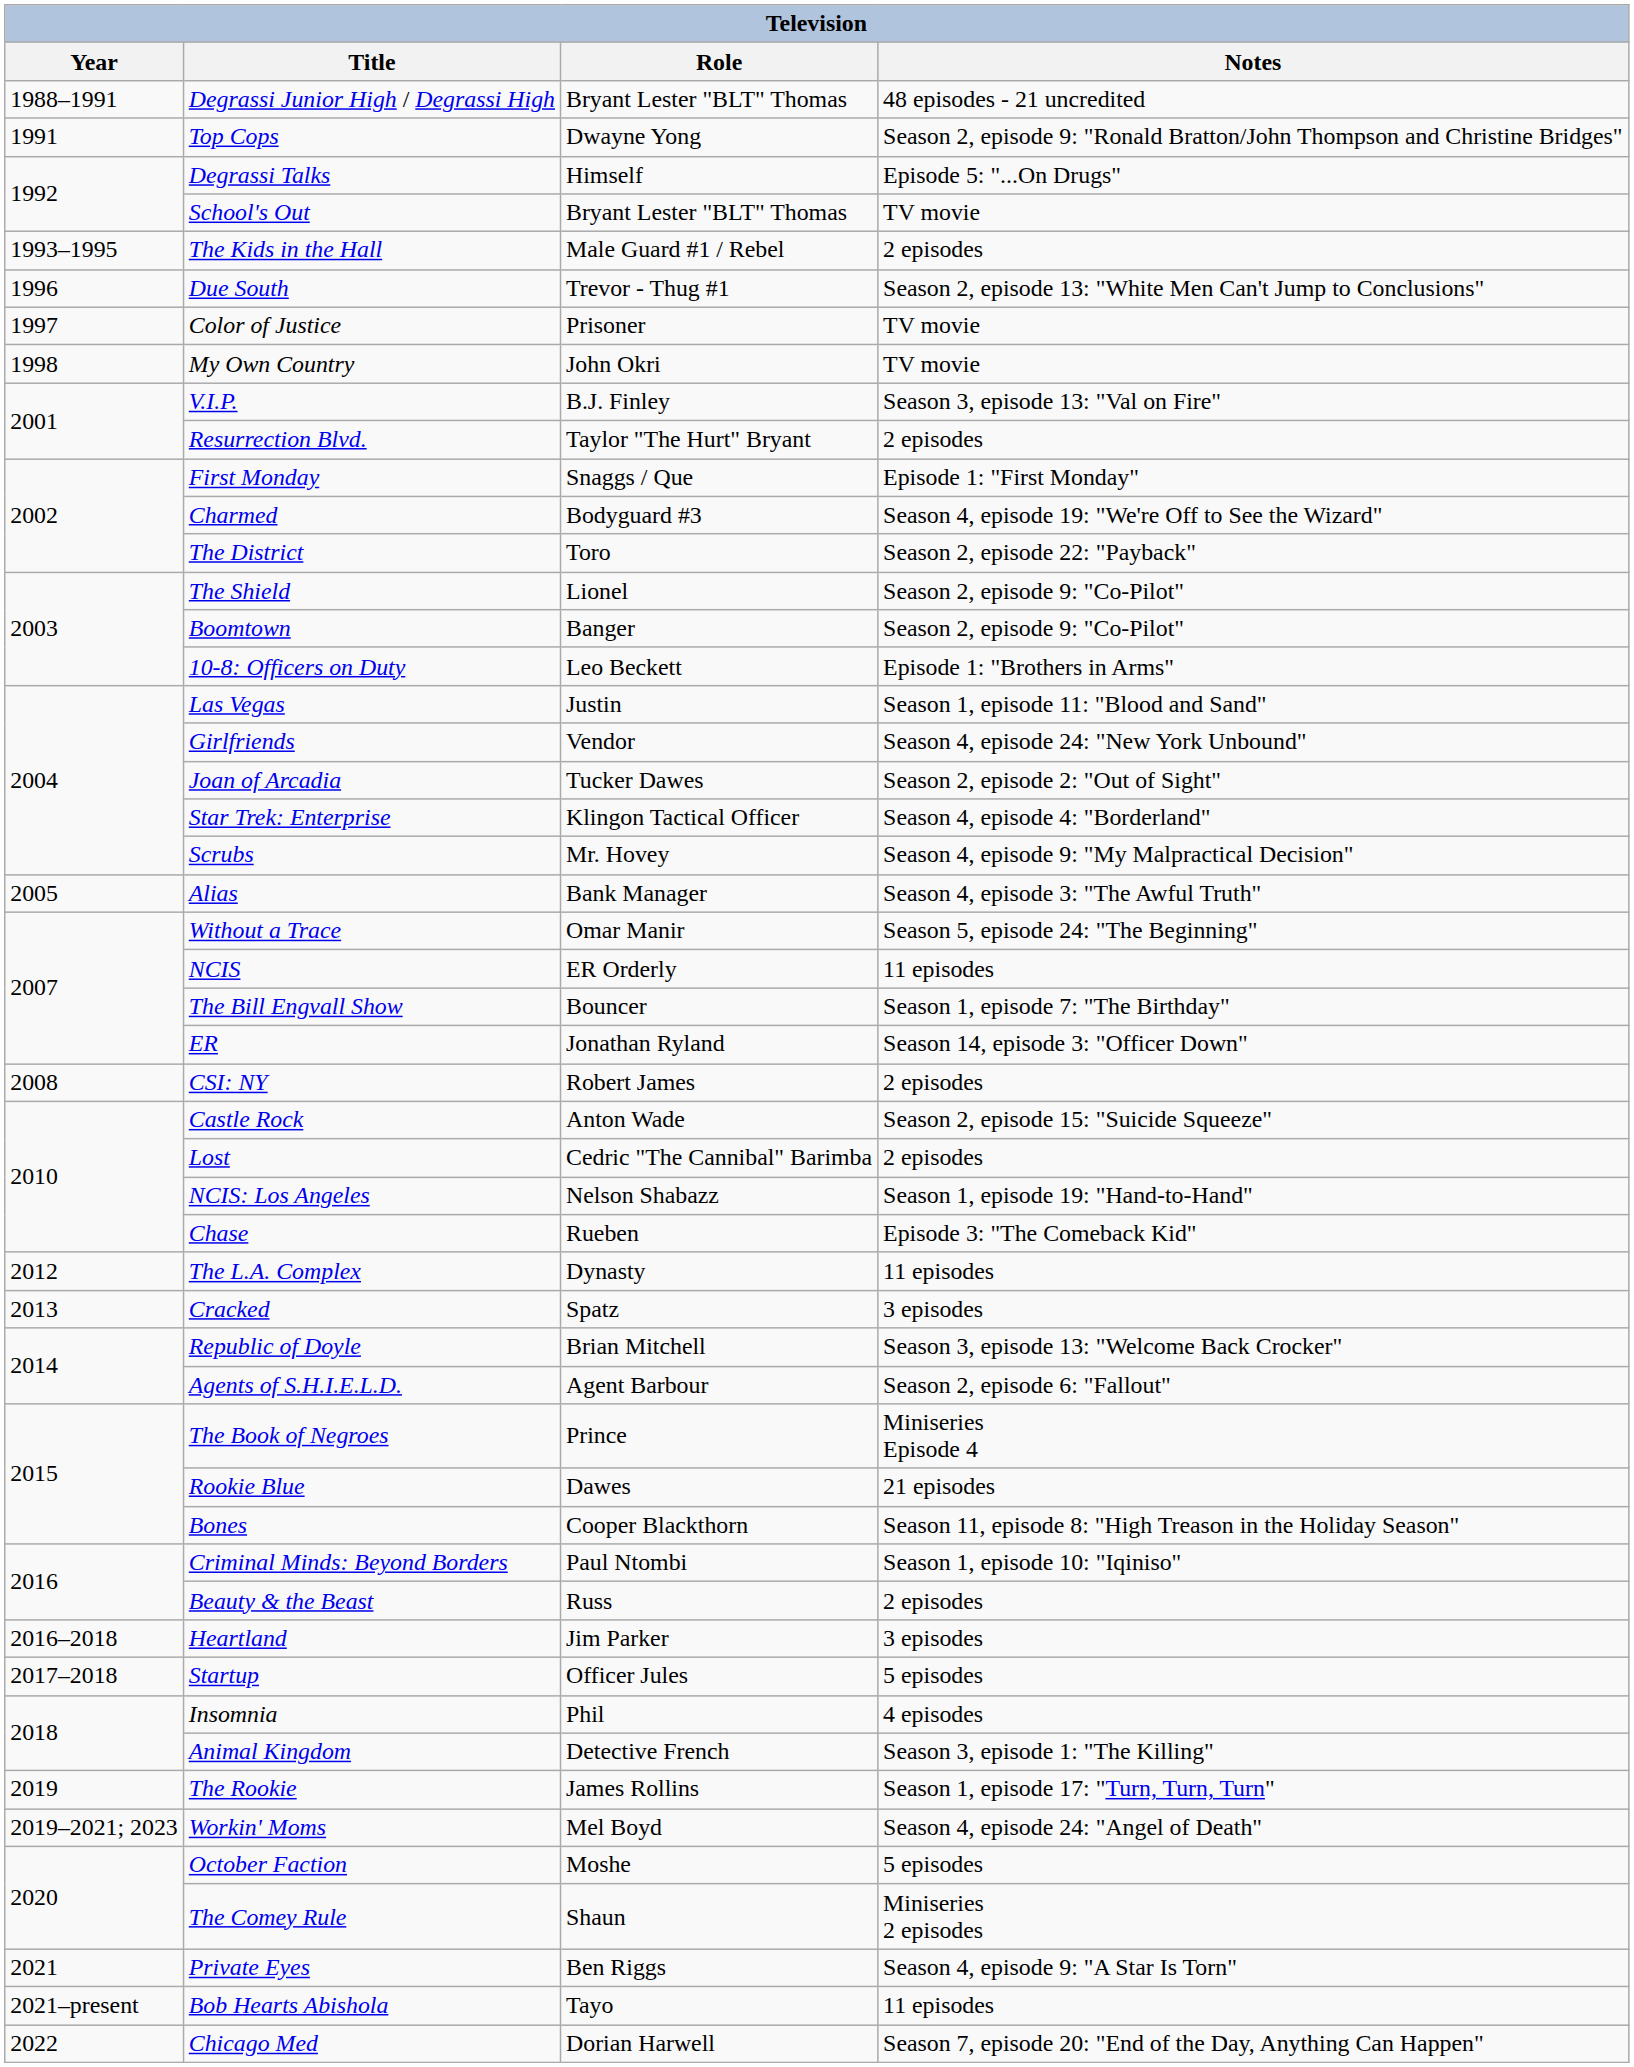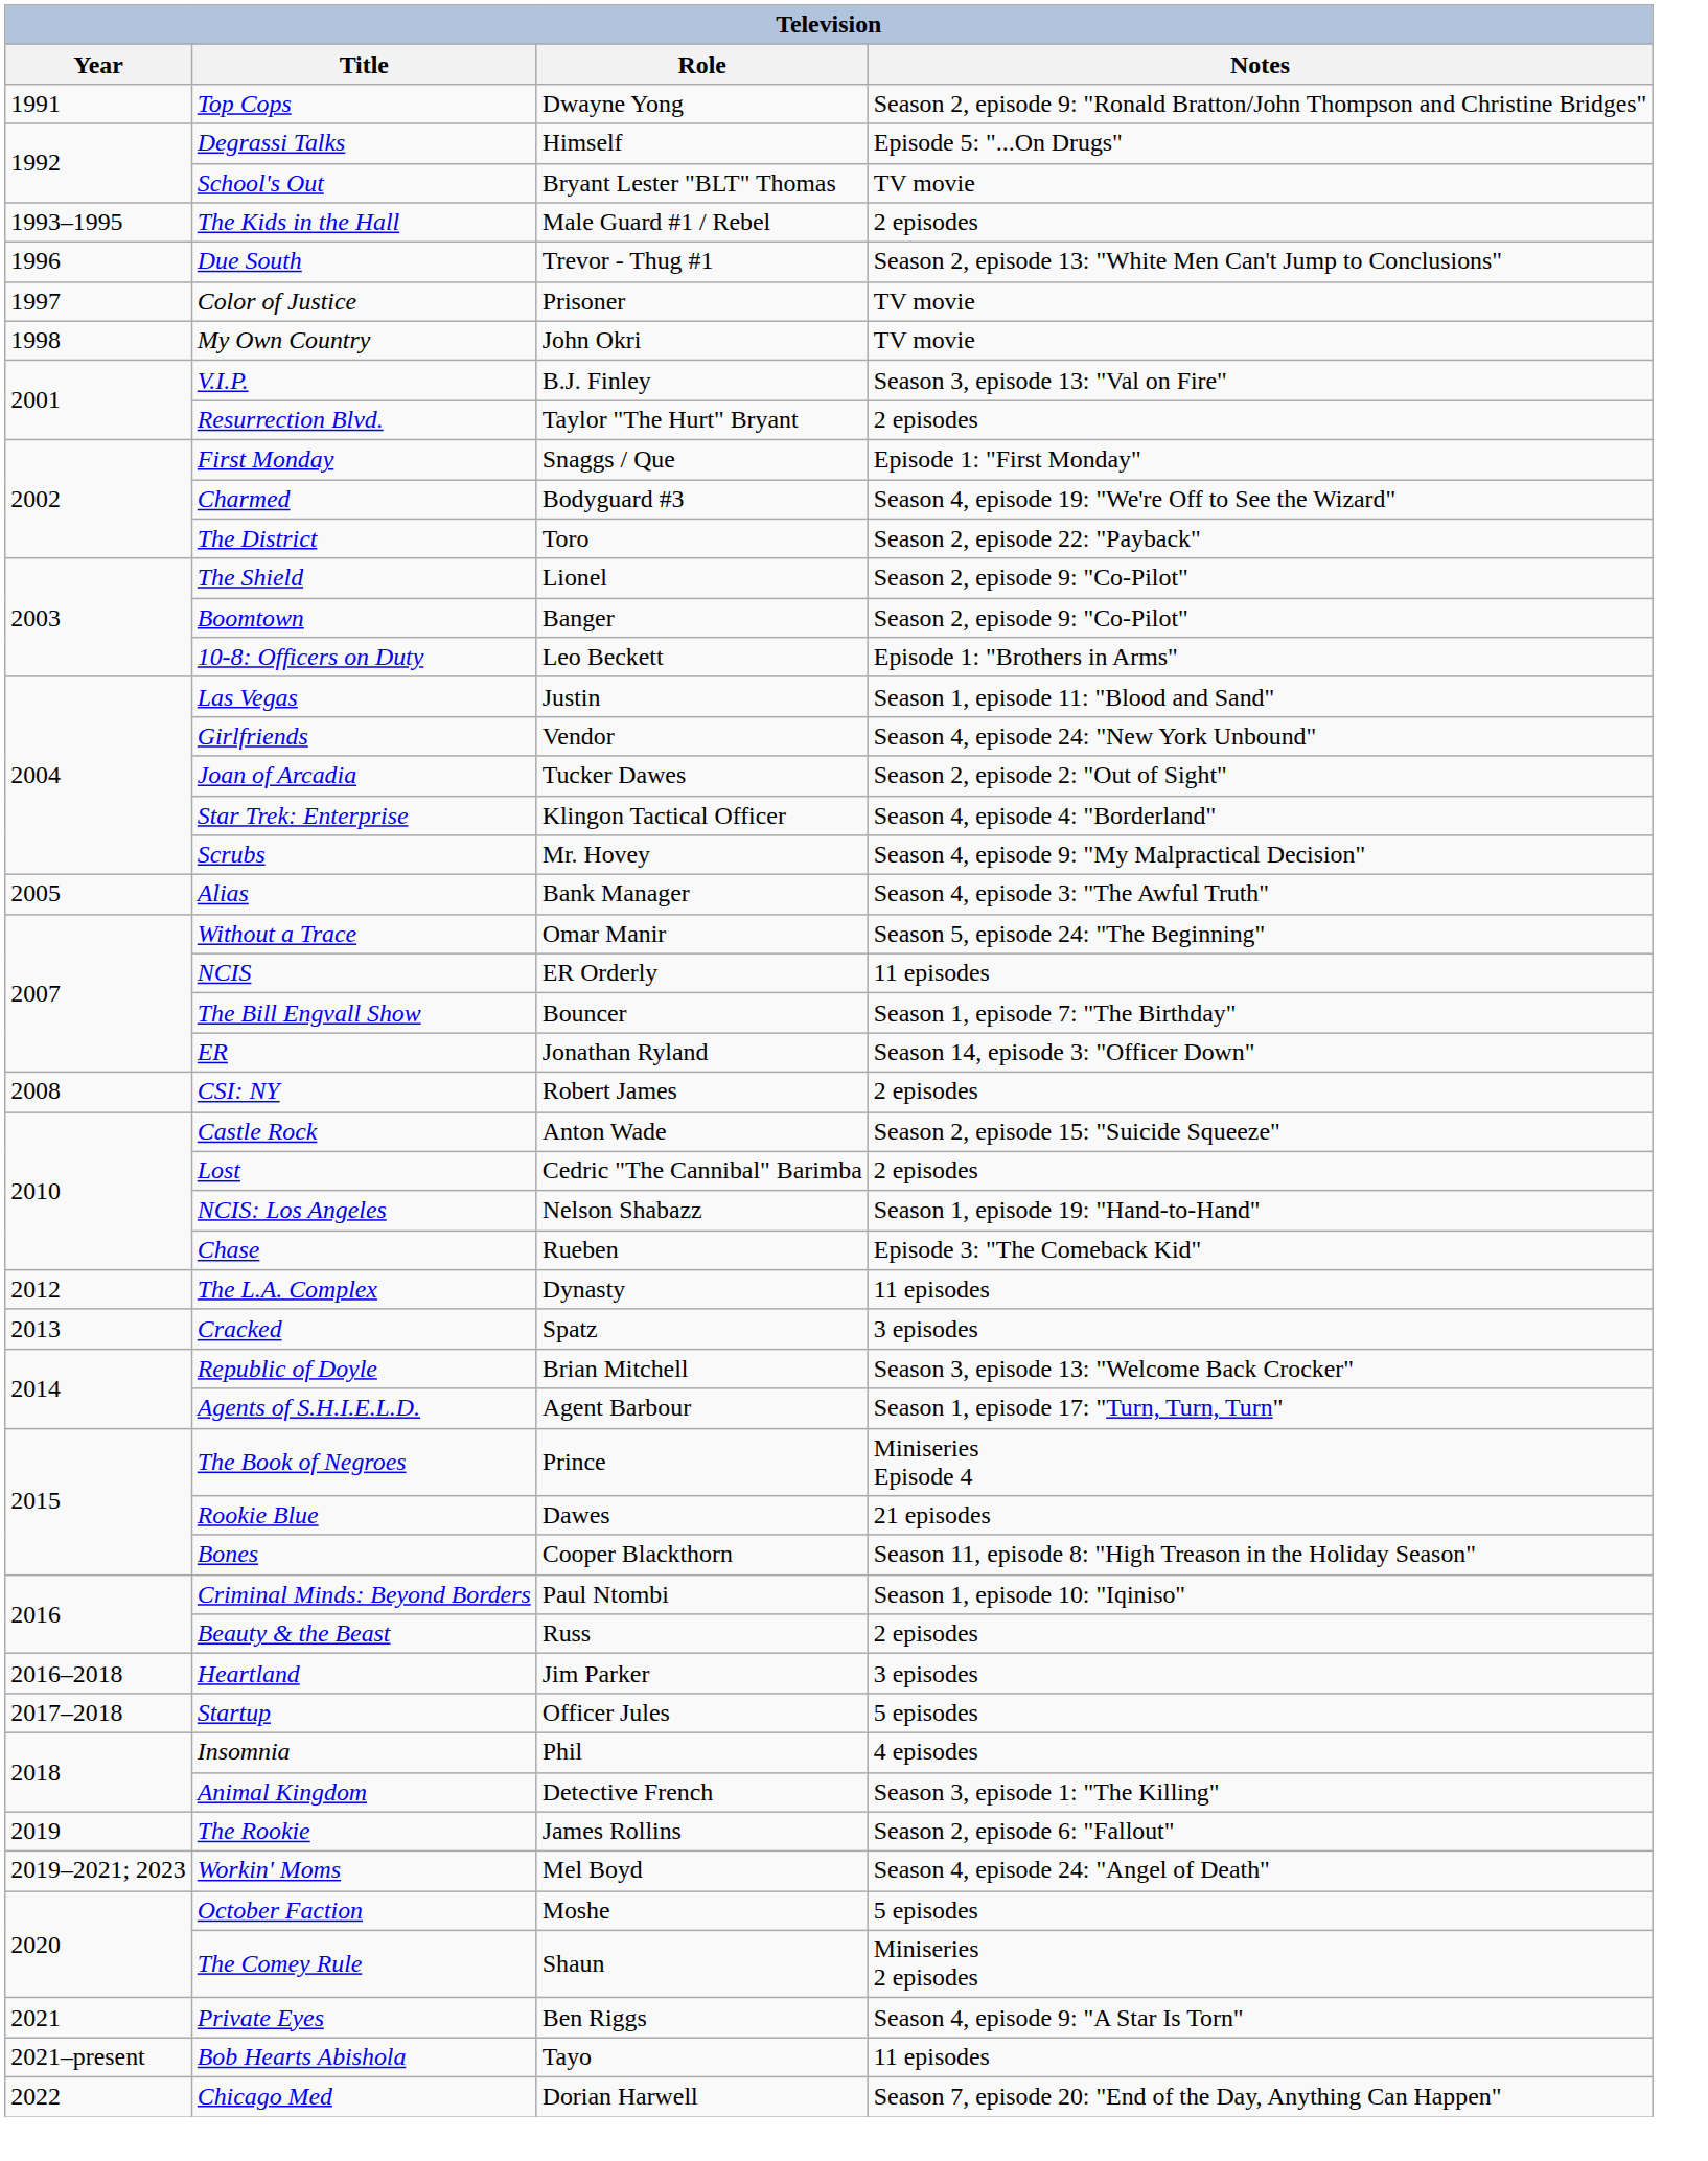 <table class="wikitable sortable">
 <tr>
 <th colspan=4 style="background:#B0C4DE;">Television</th>
 </tr>
 <tr>
 <th>Year</th>
 <th>Title</th>
 <th>Role</th>
 <th class="unsortable">Notes</th>
-</tr>
-<tr>
-<td>1988–1991</td>
-<td><em><a href='#'>Degrassi Junior High</a></em> / <em><a href='#'>Degrassi High</a></em></td>
-<td>Bryant Lester "BLT" Thomas</td>
-<td>48 episodes - 21 uncredited</td>
 </tr>
 <tr>
 <td>1991</td>
 <td><em><a href='#'>Top Cops</a></em></td>
 <td>Dwayne Yong</td>
 <td>Season 2, episode 9: "Ronald Bratton/John Thompson and Christine Bridges"</td>
 </tr>
 <tr>
 <td rowspan=2>1992</td>
 <td><em><a href='#'>Degrassi Talks</a></em></td>
 <td>Himself</td>
 <td>Episode 5: "...On Drugs"</td>
 </tr>
 <tr>
 <td><em><a href='#'>School's Out</a></em></td>
 <td>Bryant Lester "BLT" Thomas</td>
 <td>TV movie</td>
 </tr>
 <tr>
 <td>1993–1995</td>
 <td data-sort-value="Kids in the Hall, The"><em><a href='#'>The Kids in the Hall</a></em></td>
 <td>Male Guard #1 / Rebel</td>
 <td>2 episodes</td>
 </tr>
 <tr>
 <td>1996</td>
 <td><em><a href='#'>Due South</a></em></td>
 <td>Trevor - Thug #1</td>
 <td>Season 2, episode 13: "White Men Can't Jump to Conclusions"</td>
 </tr>
 <tr>
 <td>1997</td>
 <td><em>Color of Justice</em></td>
 <td>Prisoner</td>
 <td>TV movie</td>
 </tr>
 <tr>
 <td>1998</td>
 <td><em>My Own Country</em></td>
 <td>John Okri</td>
 <td>TV movie</td>
 </tr>
 <tr>
 <td rowspan=2>2001</td>
 <td><em><a href='#'>V.I.P.</a></em></td>
 <td>B.J. Finley</td>
 <td>Season 3, episode 13: "Val on Fire"</td>
 </tr>
 <tr>
 <td><em><a href='#'>Resurrection Blvd.</a></em></td>
 <td>Taylor "The Hurt" Bryant</td>
 <td>2 episodes</td>
 </tr>
 <tr>
 <td rowspan=3>2002</td>
 <td><em><a href='#'>First Monday</a></em></td>
 <td>Snaggs / Que</td>
 <td>Episode 1: "First Monday"</td>
 </tr>
 <tr>
 <td><em><a href='#'>Charmed</a></em></td>
 <td>Bodyguard #3</td>
 <td>Season 4, episode 19: "We're Off to See the Wizard"</td>
 </tr>
 <tr>
 <td data-sort-value="District, The"><em><a href='#'>The District</a></em></td>
 <td>Toro</td>
 <td>Season 2, episode 22: "Payback"</td>
 </tr>
 <tr>
 <td rowspan=3>2003</td>
 <td data-sort-value="Shield, The"><em><a href='#'>The Shield</a></em></td>
 <td>Lionel</td>
 <td>Season 2, episode 9: "Co-Pilot"</td>
 </tr>
 <tr>
 <td><em><a href='#'>Boomtown</a></em></td>
 <td>Banger</td>
 <td>Season 2, episode 9: "Co-Pilot"</td>
 </tr>
 <tr>
 <td><em><a href='#'>10-8: Officers on Duty</a></em></td>
 <td>Leo Beckett</td>
 <td>Episode 1: "Brothers in Arms"</td>
 </tr>
 <tr>
 <td rowspan=5>2004</td>
 <td><em><a href='#'>Las Vegas</a></em></td>
 <td>Justin</td>
 <td>Season 1, episode 11: "Blood and Sand"</td>
 </tr>
 <tr>
 <td><em><a href='#'>Girlfriends</a></em></td>
 <td>Vendor</td>
 <td>Season 4, episode 24: "New York Unbound"</td>
 </tr>
 <tr>
 <td><em><a href='#'>Joan of Arcadia</a></em></td>
 <td>Tucker Dawes</td>
 <td>Season 2, episode 2: "Out of Sight"</td>
 </tr>
 <tr>
 <td><em><a href='#'>Star Trek: Enterprise</a></em></td>
 <td>Klingon Tactical Officer</td>
 <td>Season 4, episode 4: "Borderland"</td>
 </tr>
 <tr>
 <td><em><a href='#'>Scrubs</a></em></td>
 <td>Mr. Hovey</td>
 <td>Season 4, episode 9: "My Malpractical Decision"</td>
 </tr>
 <tr>
 <td>2005</td>
 <td><em><a href='#'>Alias</a></em></td>
 <td>Bank Manager</td>
 <td>Season 4, episode 3: "The Awful Truth"</td>
 </tr>
 <tr>
 <td rowspan=4>2007</td>
 <td><em><a href='#'>Without a Trace</a></em></td>
 <td>Omar Manir</td>
 <td>Season 5, episode 24: "The Beginning"</td>
 </tr>
 <tr>
 <td><em><a href='#'>NCIS</a></em></td>
 <td>ER Orderly</td>
 <td>11 episodes</td>
 </tr>
 <tr>
 <td data-sort-value="Bill Engvall Show, The"><em><a href='#'>The Bill Engvall Show</a></em></td>
 <td>Bouncer</td>
 <td>Season 1, episode 7: "The Birthday"</td>
 </tr>
 <tr>
 <td><em><a href='#'>ER</a></em></td>
 <td>Jonathan Ryland</td>
 <td>Season 14, episode 3: "Officer Down"</td>
 </tr>
 <tr>
 <td>2008</td>
 <td><em><a href='#'>CSI: NY</a></em></td>
 <td>Robert James</td>
 <td>2 episodes</td>
 </tr>
 <tr>
 <td rowspan=4>2010</td>
 <td><em><a href='#'>Castle Rock</a></em></td>
 <td>Anton Wade</td>
 <td>Season 2, episode 15: "Suicide Squeeze"</td>
 </tr>
 <tr>
 <td><em><a href='#'>Lost</a></em></td>
 <td>Cedric "The Cannibal" Barimba</td>
 <td>2 episodes</td>
 </tr>
 <tr>
 <td><em><a href='#'>NCIS: Los Angeles</a></em></td>
 <td>Nelson Shabazz</td>
 <td>Season 1, episode 19: "Hand-to-Hand"</td>
 </tr>
 <tr>
 <td><em><a href='#'>Chase</a></em></td>
 <td>Rueben</td>
 <td>Episode 3: "The Comeback Kid"</td>
 </tr>
 <tr>
 <td>2012</td>
 <td data-sort-value="L.A. Complex, The"><em><a href='#'>The L.A. Complex</a></em></td>
 <td>Dynasty</td>
 <td>11 episodes</td>
 </tr>
 <tr>
 <td>2013</td>
 <td><em><a href='#'>Cracked</a></em></td>
 <td>Spatz</td>
 <td>3 episodes</td>
 </tr>
 <tr>
 <td rowspan=2>2014</td>
 <td><em><a href='#'>Republic of Doyle</a></em></td>
 <td>Brian Mitchell</td>
 <td>Season 3, episode 13: "Welcome Back Crocker"</td>
 </tr>
 <tr>
 <td><em><a href='#'>Agents of S.H.I.E.L.D.</a></em></td>
 <td>Agent Barbour</td>
-<td>Season 2, episode 6: "Fallout"</td>
+<td>Season 1, episode 17: "<a href='#'>Turn, Turn, Turn</a>"</td>
 </tr>
 <tr>
 <td rowspan=3>2015</td>
 <td data-sort-value="Book of Negroes, The"><em><a href='#'>The Book of Negroes</a></em></td>
 <td>Prince</td>
 <td>Miniseries<br> Episode 4</td>
 </tr>
 <tr>
 <td><em><a href='#'>Rookie Blue</a></em></td>
 <td>Dawes</td>
 <td>21 episodes</td>
 </tr>
 <tr>
 <td><em><a href='#'>Bones</a></em></td>
 <td>Cooper Blackthorn</td>
 <td>Season 11, episode 8: "High Treason in the Holiday Season"</td>
 </tr>
 <tr>
 <td rowspan=2>2016</td>
 <td><em><a href='#'>Criminal Minds: Beyond Borders</a></em></td>
 <td>Paul Ntombi</td>
 <td>Season 1, episode 10: "Iqiniso"</td>
 </tr>
 <tr>
 <td><em><a href='#'>Beauty & the Beast</a></em></td>
 <td>Russ</td>
 <td>2 episodes</td>
 </tr>
 <tr>
 <td>2016–2018</td>
 <td><em><a href='#'>Heartland</a></em></td>
 <td>Jim Parker</td>
 <td>3 episodes</td>
 </tr>
 <tr>
 <td>2017–2018</td>
 <td><em><a href='#'>Startup</a></em></td>
 <td>Officer Jules</td>
 <td>5 episodes</td>
 </tr>
 <tr>
 <td rowspan=2>2018</td>
 <td><em>Insomnia</em></td>
 <td>Phil</td>
 <td>4 episodes</td>
 </tr>
 <tr>
 <td><em><a href='#'>Animal Kingdom</a></em></td>
 <td>Detective French</td>
 <td>Season 3, episode 1: "The Killing"</td>
 </tr>
 <tr>
 <td>2019</td>
 <td data-sort-value="Rookie, The"><em><a href='#'>The Rookie</a></em></td>
 <td>James Rollins</td>
-<td>Season 1, episode 17: "<a href='#'>Turn, Turn, Turn</a>"</td>
+<td>Season 2, episode 6: "Fallout"</td>
 </tr>
 <tr>
 <td>2019–2021; 2023</td>
 <td><em><a href='#'>Workin' Moms</a></em></td>
 <td>Mel Boyd</td>
 <td>Season 4, episode 24: "Angel of Death"</td>
 </tr>
 <tr>
 <td rowspan=2>2020</td>
 <td><em><a href='#'>October Faction</a></em></td>
 <td>Moshe</td>
 <td>5 episodes</td>
 </tr>
 <tr>
 <td data-sort-value="Comey Rule, The"><em><a href='#'>The Comey Rule</a></em></td>
 <td>Shaun</td>
 <td>Miniseries<br> 2 episodes</td>
 </tr>
 <tr>
 <td>2021</td>
 <td><em><a href='#'>Private Eyes</a></em></td>
 <td>Ben Riggs</td>
 <td>Season 4, episode 9: "A Star Is Torn"</td>
 </tr>
 <tr>
 <td>2021–present</td>
 <td><em><a href='#'>Bob Hearts Abishola</a></em></td>
 <td>Tayo</td>
 <td>11 episodes</td>
 </tr>
 <tr>
 <td>2022</td>
 <td><em><a href='#'>Chicago Med</a></em></td>
 <td>Dorian Harwell</td>
 <td>Season 7, episode 20: "End of the Day, Anything Can Happen"</td>
 </tr>
 </table>
